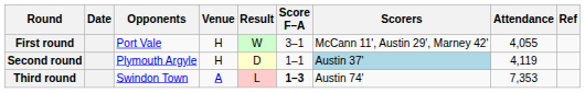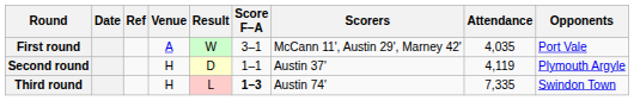 <table class="wikitable plainrowheaders sortable" style="text-align:center">
 <tr>
 <th scope="col">Round</th>
 <th scope="col">Date</th>
-<th scope="col">Opponents</th>
+<th scope="col" class="unsortable">Ref</th>
 <th scope="col">Venue</th>
 <th scope="col">Result</th>
 <th scope="col">Score<br>F–A</th>
 <th scope="col" class="unsortable">Scorers</th>
 <th scope="col">Attendance</th>
-<th scope="col" class="unsortable">Ref</th>
+<th scope="col">Opponents</th>
 </tr>
 <tr>
 <th scope="row">First round</th>
 <th scope="row"></th>
-<td align="left"><a href='#'>Port Vale</a></td>
-<td>H</td>
+<td></td>
+<td><a href='#'>A</a></td>
 <td style="background-color:#CCFFCC">W</td>
 <td>3–1</td>
 <td align="left">McCann 11', Austin 29', Marney 42'</td>
-<td>4,055</td>
-<td></td>
+<td>4,035</td>
+<td align="left"><a href='#'>Port Vale</a></td>
 </tr>
 <tr>
 <th scope="row">Second round</th>
 <th scope="row"></th>
-<td align="left"><a href='#'>Plymouth Argyle</a></td>
+<td></td>
 <td>H</td>
 <td style="background-color:#FFFFCC">D</td>
 <td>1–1 <br></td>
-<td align="left" style="background: lightblue;">Austin 37'</td>
+<td align="left">Austin 37'</td>
 <td>4,119</td>
-<td></td>
+<td align="left"><a href='#'>Plymouth Argyle</a></td>
 </tr>
 <tr>
 <th scope="row">Third round</th>
 <th scope="row"></th>
-<td align="left"><a href='#'>Swindon Town</a></td>
-<td><a href='#'>A</a></td>
+<td></td>
+<td>H</td>
 <td style="background-color:#FFCCCC">L</td>
 <td><strong>1–3</strong></td>
 <td align="left">Austin 74'</td>
-<td>7,353</td>
-<td></td>
+<td>7,335</td>
+<td align="left"><a href='#'>Swindon Town</a></td>
 </tr>
 </table>
